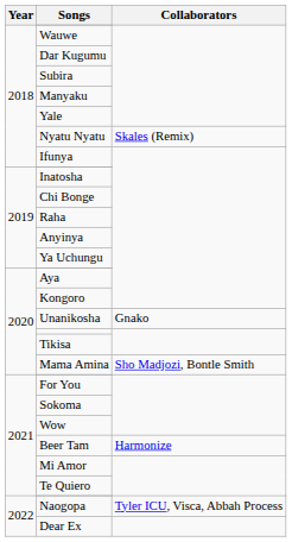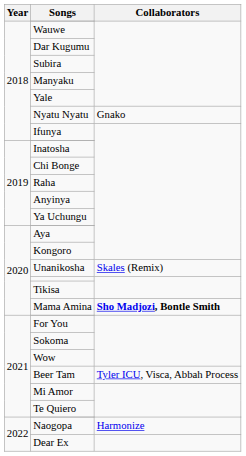 <table class="wikitable">
 <tr>
 <th>Year</th>
 <th>Songs</th>
 <th>Collaborators</th>
 </tr>
 <tr>
 <td rowspan="8">2018</td>
 </tr>
 <tr>
 <td>Wauwe</td>
 </tr>
 <tr>
 <td>Dar Kugumu</td>
 </tr>
 <tr>
 <td>Subira</td>
 </tr>
 <tr>
 <td>Manyaku</td>
 </tr>
 <tr>
 <td>Yale</td>
 </tr>
 <tr>
 <td>Nyatu Nyatu</td>
-<td><a href='#'>Skales</a> (Remix)</td>
+<td>Gnako</td>
 </tr>
 <tr>
 <td>Ifunya</td>
 </tr>
 <tr>
 <td rowspan="6">2019</td>
 </tr>
 <tr>
 <td>Inatosha</td>
 </tr>
 <tr>
 <td>Chi Bonge</td>
 </tr>
 <tr>
 <td>Raha</td>
 </tr>
 <tr>
 <td>Anyinya</td>
 </tr>
 <tr>
 <td>Ya Uchungu</td>
 </tr>
 <tr>
 <td rowspan="7">2020</td>
 </tr>
 <tr>
 <td>Aya</td>
 </tr>
 <tr>
 <td>Kongoro</td>
 </tr>
 <tr>
 <td>Unanikosha</td>
-<td>Gnako</td>
+<td><a href='#'>Skales</a> (Remix)</td>
 </tr>
 <tr>
 <td></td>
 </tr>
 <tr>
 <td>Tikisa</td>
 </tr>
 <tr>
 <td>Mama Amina</td>
-<td><a href='#'>Sho Madjozi</a>, Bontle Smith</td>
+<td><strong><a href='#'>Sho Madjozi</a>, Bontle Smith</strong></td>
 </tr>
 <tr>
 <td rowspan="7">2021</td>
 </tr>
 <tr>
 <td>For You</td>
 </tr>
 <tr>
 <td>Sokoma</td>
 </tr>
 <tr>
 <td>Wow</td>
 </tr>
 <tr>
 <td>Beer Tam</td>
-<td><a href='#'>Harmonize</a></td>
+<td><a href='#'>Tyler ICU</a>, Visca, Abbah Process</td>
 </tr>
 <tr>
 <td>Mi Amor</td>
 </tr>
 <tr>
 <td>Te Quiero</td>
 </tr>
 <tr>
 <td rowspan="3">2022</td>
 </tr>
 <tr>
 <td>Naogopa</td>
-<td><a href='#'>Tyler ICU</a>, Visca, Abbah Process</td>
+<td><a href='#'>Harmonize</a></td>
 </tr>
 <tr>
 <td>Dear Ex</td>
 <td></td>
 </tr>
 </table>
